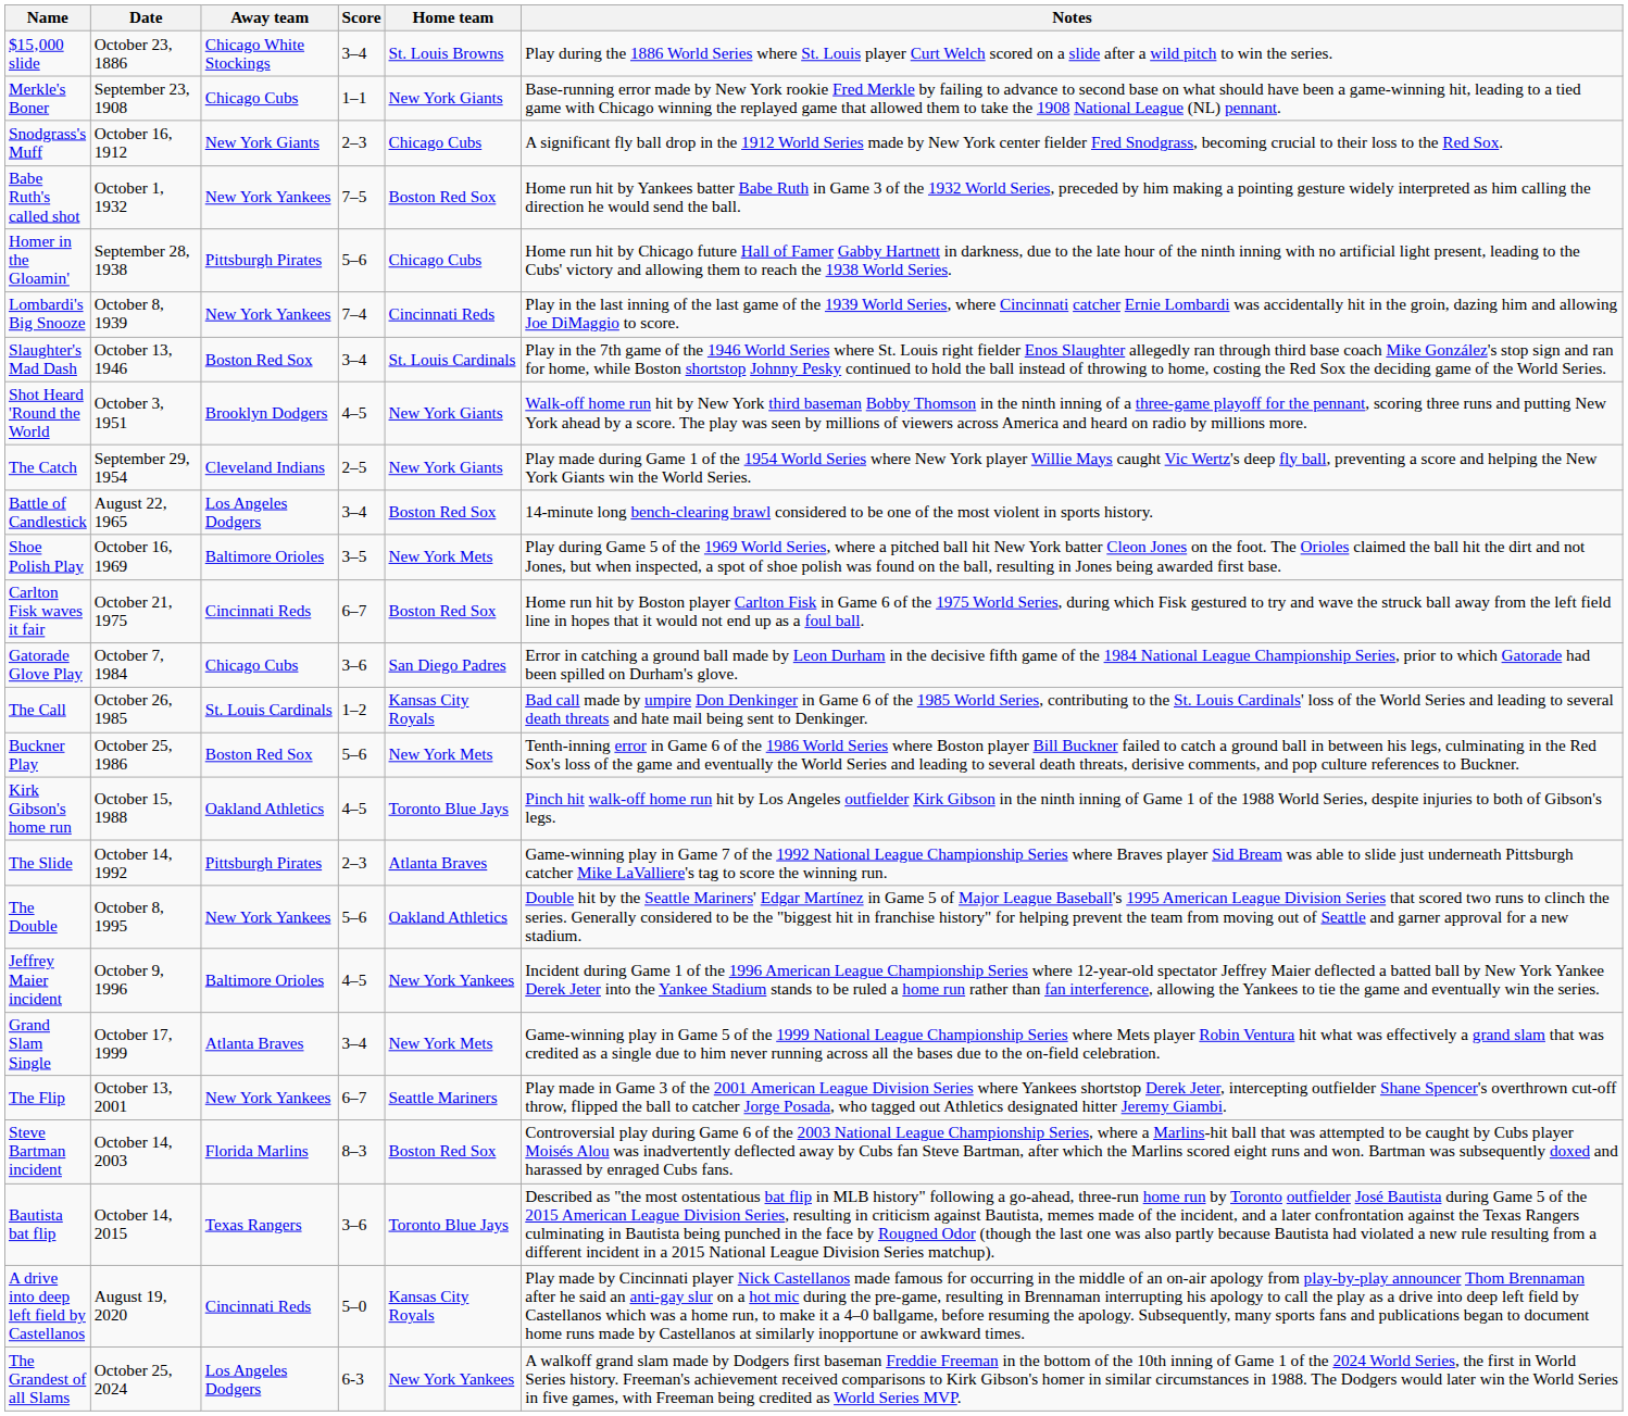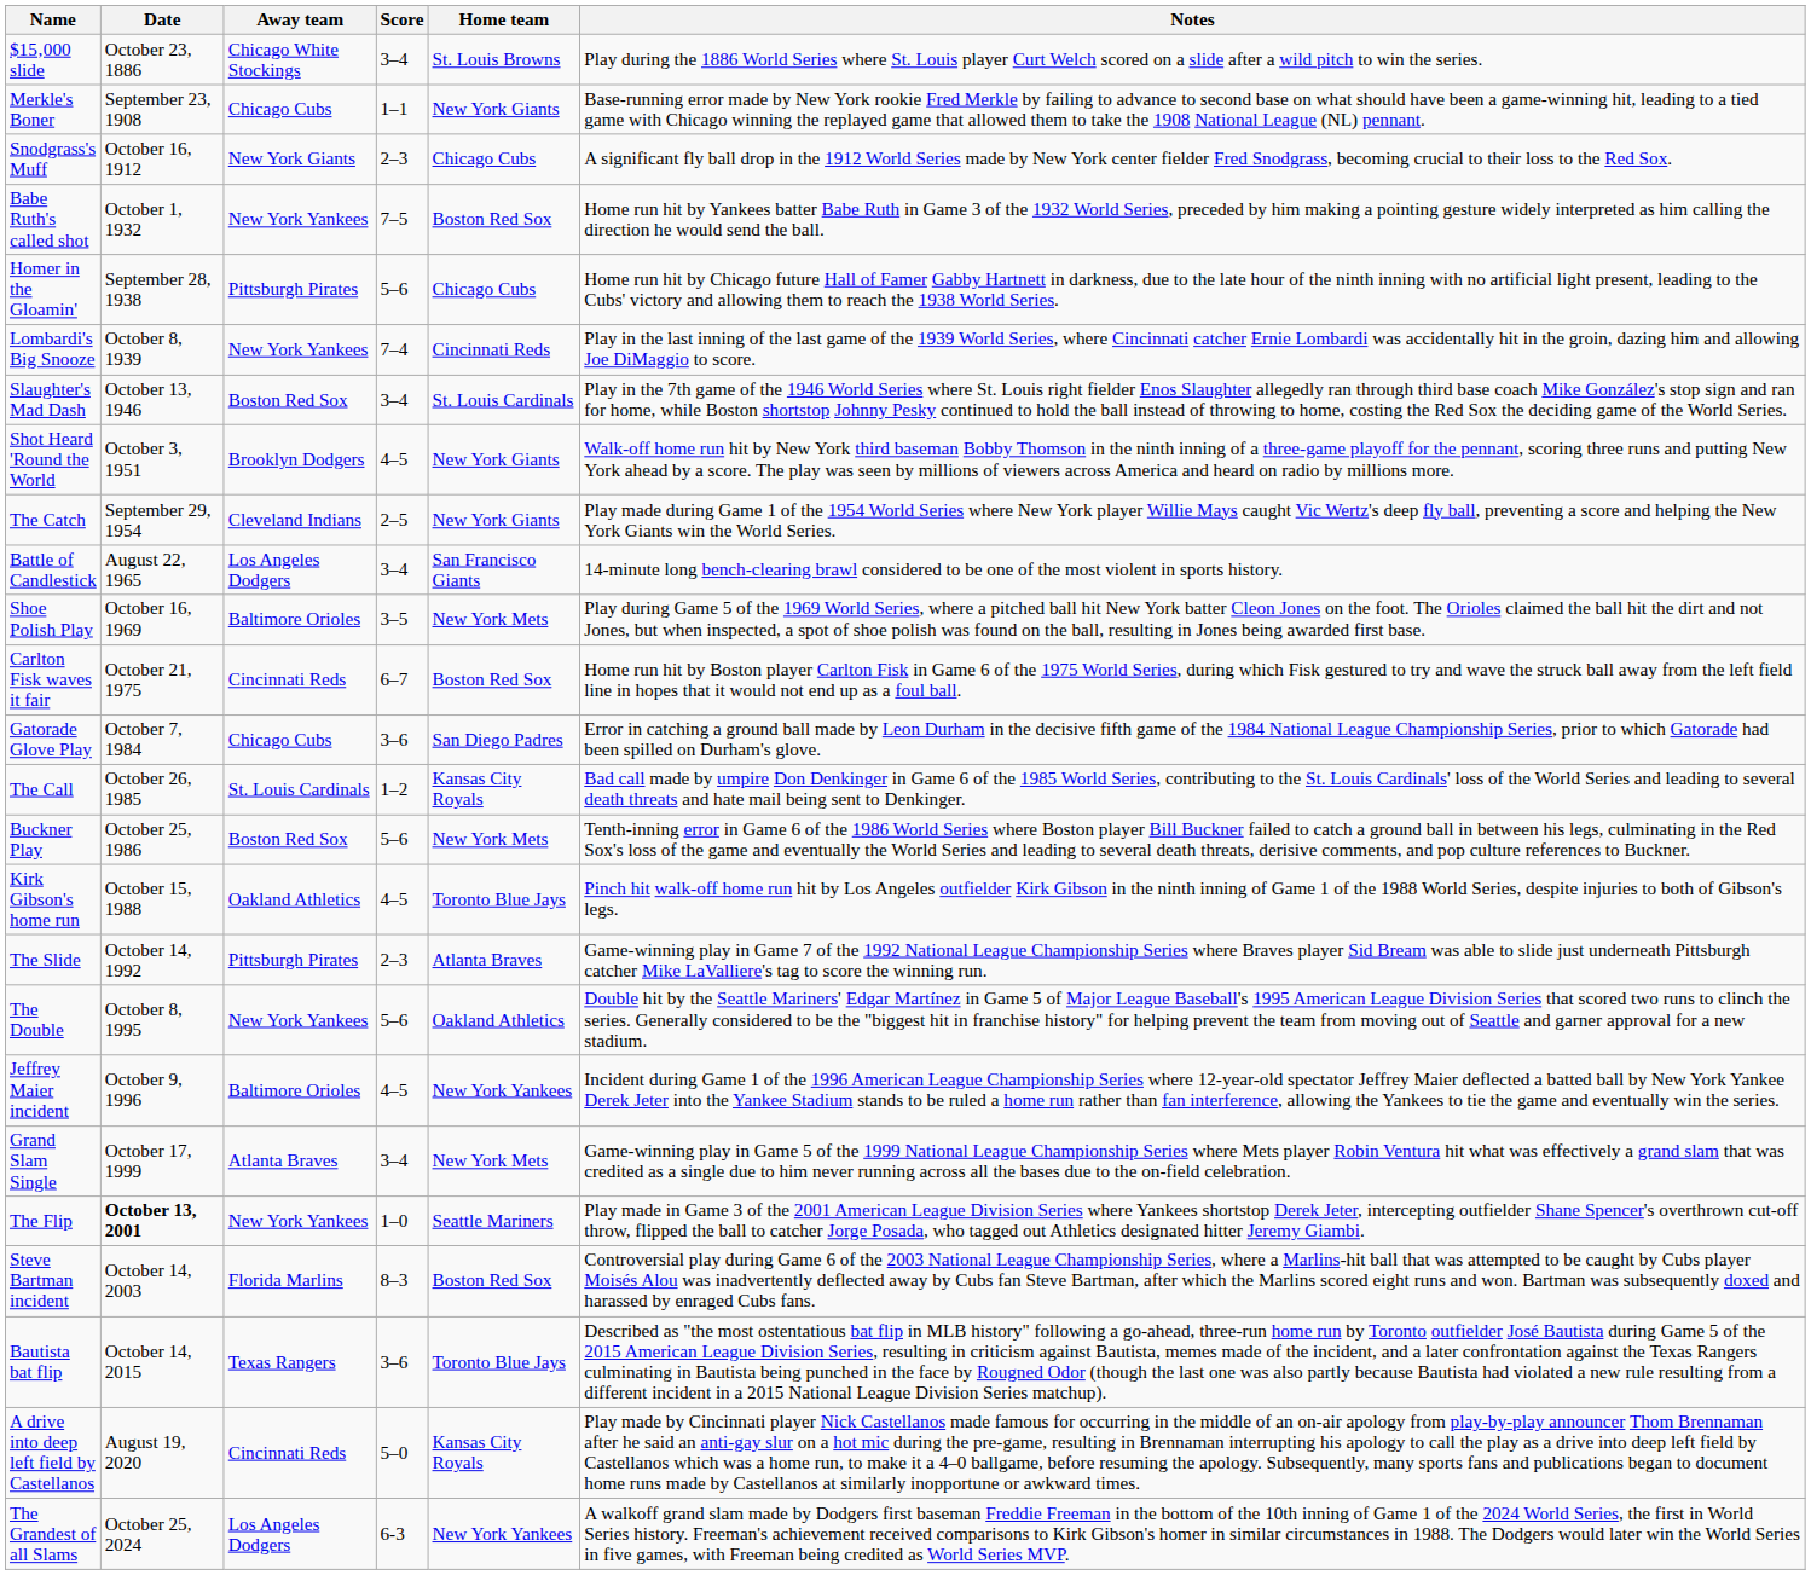 <table class="wikitable plainrowheaders sortable">
 <tr>
 <th class="unsortable" width="1" scope="col">Name</th>
 <th width="100" scope="col">Date</th>
 <th width="125" scope="col">Away team</th>
 <th>Score</th>
 <th width="125" scope="col">Home team</th>
 <th class="unsortable" scope="col">Notes</th>
 </tr>
 <tr>
 <td><a href='#'>$15‚000 slide</a></td>
 <td>October 23, 1886</td>
 <td><a href='#'>Chicago White Stockings</a></td>
 <td>3–4</td>
 <td><a href='#'>St. Louis Browns</a></td>
 <td>Play during the <a href='#'>1886 World Series</a> where <a href='#'>St. Louis</a> player <a href='#'>Curt Welch</a> scored on a <a href='#'>slide</a> after a <a href='#'>wild pitch</a> to win the series.</td>
 </tr>
 <tr>
 <td><a href='#'>Merkle's Boner</a></td>
 <td>September 23, 1908</td>
 <td><a href='#'>Chicago Cubs</a></td>
 <td>1–1</td>
 <td><a href='#'>New York Giants</a></td>
 <td>Base-running error made by New York rookie <a href='#'>Fred Merkle</a> by failing to advance to second base on what should have been a game-winning hit, leading to a tied game with Chicago winning the replayed game that allowed them to take the <a href='#'>1908</a> <a href='#'>National League</a> (NL) <a href='#'>pennant</a>.</td>
 </tr>
 <tr>
 <td><a href='#'>Snodgrass's Muff</a></td>
 <td>October 16, 1912</td>
 <td><a href='#'>New York Giants</a></td>
 <td>2–3</td>
 <td><a href='#'>Chicago Cubs</a></td>
 <td>A significant fly ball drop in the <a href='#'>1912 World Series</a> made by New York center fielder <a href='#'>Fred Snodgrass</a>, becoming crucial to their loss to the <a href='#'>Red Sox</a>.</td>
 </tr>
 <tr>
 <td><a href='#'>Babe Ruth's called shot</a></td>
 <td>October 1, 1932</td>
 <td><a href='#'>New York Yankees</a></td>
 <td>7–5</td>
 <td><a href='#'>Boston Red Sox</a></td>
 <td>Home run hit by Yankees batter <a href='#'>Babe Ruth</a> in Game 3 of the <a href='#'>1932 World Series</a>, preceded by him making a pointing gesture widely interpreted as him calling the direction he would send the ball.</td>
 </tr>
 <tr>
 <td><a href='#'>Homer in the Gloamin'</a></td>
 <td>September 28, 1938</td>
 <td><a href='#'>Pittsburgh Pirates</a></td>
 <td>5–6</td>
 <td><a href='#'>Chicago Cubs</a></td>
 <td>Home run hit by Chicago future <a href='#'>Hall of Famer</a> <a href='#'>Gabby Hartnett</a> in darkness, due to the late hour of the ninth inning with no artificial light present, leading to the Cubs' victory and allowing them to reach the <a href='#'>1938 World Series</a>.</td>
 </tr>
 <tr>
 <td><a href='#'>Lombardi's Big Snooze</a></td>
 <td>October 8, 1939</td>
 <td><a href='#'>New York Yankees</a></td>
 <td>7–4</td>
 <td><a href='#'>Cincinnati Reds</a></td>
 <td>Play in the last inning of the last game of the <a href='#'>1939 World Series</a>, where <a href='#'>Cincinnati</a> <a href='#'>catcher</a> <a href='#'>Ernie Lombardi</a> was accidentally hit in the groin, dazing him and allowing <a href='#'>Joe DiMaggio</a> to score.</td>
 </tr>
 <tr>
 <td><a href='#'>Slaughter's Mad Dash</a></td>
 <td>October 13, 1946</td>
 <td><a href='#'>Boston Red Sox</a></td>
 <td>3–4</td>
 <td><a href='#'>St. Louis Cardinals</a></td>
 <td>Play in the 7th game of the <a href='#'>1946 World Series</a> where St. Louis right fielder <a href='#'>Enos Slaughter</a> allegedly ran through third base coach <a href='#'>Mike González</a>'s stop sign and ran for home, while Boston <a href='#'>shortstop</a> <a href='#'>Johnny Pesky</a> continued to hold the ball instead of throwing to home, costing the Red Sox the deciding game of the World Series.</td>
 </tr>
 <tr>
 <td><a href='#'>Shot Heard 'Round the World</a></td>
 <td>October 3, 1951</td>
 <td><a href='#'>Brooklyn Dodgers</a></td>
 <td>4–5</td>
 <td><a href='#'>New York Giants</a></td>
 <td><a href='#'>Walk-off home run</a> hit by New York <a href='#'>third baseman</a> <a href='#'>Bobby Thomson</a> in the ninth inning of a <a href='#'>three-game playoff for the pennant</a>, scoring three runs and putting New York ahead by a score. The play was seen by millions of viewers across America and heard on radio by millions more.</td>
 </tr>
 <tr>
 <td><a href='#'>The Catch</a></td>
 <td>September 29, 1954</td>
 <td><a href='#'>Cleveland Indians</a></td>
 <td>2–5</td>
 <td><a href='#'>New York Giants</a></td>
 <td>Play made during Game 1 of the <a href='#'>1954 World Series</a> where New York player <a href='#'>Willie Mays</a> caught <a href='#'>Vic Wertz</a>'s deep <a href='#'>fly ball</a>, preventing a score and helping the New York Giants win the World Series.</td>
 </tr>
 <tr>
 <td><a href='#'>Battle of Candlestick</a></td>
 <td>August 22, 1965</td>
 <td><a href='#'>Los Angeles Dodgers</a></td>
 <td>3–4</td>
-<td><a href='#'>Boston Red Sox</a></td>
+<td><a href='#'>San Francisco Giants</a></td>
 <td>14-minute long <a href='#'>bench-clearing brawl</a> considered to be one of the most violent in sports history.</td>
 </tr>
 <tr>
 <td><a href='#'>Shoe Polish Play</a></td>
 <td>October 16, 1969</td>
 <td><a href='#'>Baltimore Orioles</a></td>
 <td>3–5</td>
 <td><a href='#'>New York Mets</a></td>
 <td>Play during Game 5 of the <a href='#'>1969 World Series</a>, where a pitched ball hit New York batter <a href='#'>Cleon Jones</a> on the foot. The <a href='#'>Orioles</a> claimed the ball hit the dirt and not Jones, but when inspected, a spot of shoe polish was found on the ball, resulting in Jones being awarded first base.</td>
 </tr>
 <tr>
 <td><a href='#'>Carlton Fisk waves it fair</a></td>
 <td>October 21, 1975</td>
 <td><a href='#'>Cincinnati Reds</a></td>
 <td>6–7</td>
 <td><a href='#'>Boston Red Sox</a></td>
 <td>Home run hit by Boston player <a href='#'>Carlton Fisk</a> in Game 6 of the <a href='#'>1975 World Series</a>, during which Fisk gestured to try and wave the struck ball away from the left field line in hopes that it would not end up as a <a href='#'>foul ball</a>.</td>
 </tr>
 <tr>
 <td><a href='#'>Gatorade Glove Play</a></td>
 <td>October 7, 1984</td>
 <td><a href='#'>Chicago Cubs</a></td>
 <td>3–6</td>
 <td><a href='#'>San Diego Padres</a></td>
 <td>Error in catching a ground ball made by <a href='#'>Leon Durham</a> in the decisive fifth game of the <a href='#'>1984 National League Championship Series</a>, prior to which <a href='#'>Gatorade</a> had been spilled on Durham's glove.</td>
 </tr>
 <tr>
 <td><a href='#'>The Call</a></td>
 <td>October 26, 1985</td>
 <td><a href='#'>St. Louis Cardinals</a></td>
 <td>1–2</td>
 <td><a href='#'>Kansas City Royals</a></td>
 <td><a href='#'>Bad call</a> made by <a href='#'>umpire</a> <a href='#'>Don Denkinger</a> in Game 6 of the <a href='#'>1985 World Series</a>, contributing to the <a href='#'>St. Louis Cardinals</a>' loss of the World Series and leading to several <a href='#'>death threats</a> and hate mail being sent to Denkinger.</td>
 </tr>
 <tr>
 <td><a href='#'>Buckner Play</a></td>
 <td>October 25, 1986</td>
 <td><a href='#'>Boston Red Sox</a></td>
 <td>5–6</td>
 <td><a href='#'>New York Mets</a></td>
 <td>Tenth-inning <a href='#'>error</a> in Game 6 of the <a href='#'>1986 World Series</a> where Boston player <a href='#'>Bill Buckner</a> failed to catch a ground ball in between his legs, culminating in the Red Sox's loss of the game and eventually the World Series and leading to several death threats, derisive comments, and pop culture references to Buckner.</td>
 </tr>
 <tr>
 <td><a href='#'>Kirk Gibson's home run</a></td>
 <td>October 15, 1988</td>
 <td><a href='#'>Oakland Athletics</a></td>
 <td>4–5</td>
 <td><a href='#'>Toronto Blue Jays</a></td>
 <td><a href='#'>Pinch hit</a> <a href='#'>walk-off home run</a> hit by Los Angeles <a href='#'>outfielder</a> <a href='#'>Kirk Gibson</a> in the ninth inning of Game 1 of the 1988 World Series, despite injuries to both of Gibson's legs.</td>
 </tr>
 <tr>
 <td><a href='#'>The Slide</a></td>
 <td>October 14, 1992</td>
 <td><a href='#'>Pittsburgh Pirates</a></td>
 <td>2–3</td>
 <td><a href='#'>Atlanta Braves</a></td>
 <td>Game-winning play in Game 7 of the <a href='#'>1992 National League Championship Series</a> where Braves player <a href='#'>Sid Bream</a> was able to slide just underneath Pittsburgh catcher <a href='#'>Mike LaValliere</a>'s tag to score the winning run.</td>
 </tr>
 <tr>
 <td><a href='#'>The Double</a></td>
 <td>October 8, 1995</td>
 <td><a href='#'>New York Yankees</a></td>
 <td>5–6</td>
 <td><a href='#'>Oakland Athletics</a></td>
 <td><a href='#'>Double</a> hit by the <a href='#'>Seattle Mariners</a>' <a href='#'>Edgar Martínez</a> in Game 5 of <a href='#'>Major League Baseball</a>'s <a href='#'>1995 American League Division Series</a> that scored two runs to clinch the series. Generally considered to be the "biggest hit in franchise history" for helping prevent the team from moving out of <a href='#'>Seattle</a> and garner approval for a new stadium.</td>
 </tr>
 <tr>
 <td><a href='#'>Jeffrey Maier incident</a></td>
 <td>October 9, 1996</td>
 <td><a href='#'>Baltimore Orioles</a></td>
 <td>4–5</td>
 <td><a href='#'>New York Yankees</a></td>
 <td>Incident during Game 1 of the <a href='#'>1996 American League Championship Series</a> where 12-year-old spectator Jeffrey Maier deflected a batted ball by New York Yankee <a href='#'>Derek Jeter</a> into the <a href='#'>Yankee Stadium</a> stands to be ruled a <a href='#'>home run</a> rather than <a href='#'>fan interference</a>, allowing the Yankees to tie the game and eventually win the series.</td>
 </tr>
 <tr>
 <td><a href='#'>Grand Slam Single</a></td>
 <td>October 17, 1999</td>
 <td><a href='#'>Atlanta Braves</a></td>
 <td>3–4</td>
 <td><a href='#'>New York Mets</a></td>
 <td>Game-winning play in Game 5 of the <a href='#'>1999 National League Championship Series</a> where Mets player <a href='#'>Robin Ventura</a> hit what was effectively a <a href='#'>grand slam</a> that was credited as a single due to him never running across all the bases due to the on-field celebration.</td>
 </tr>
 <tr>
 <td><a href='#'>The Flip</a></td>
-<td>October 13, 2001</td>
+<td><strong>October 13, 2001</strong></td>
 <td><a href='#'>New York Yankees</a></td>
-<td>6–7</td>
+<td>1–0</td>
 <td><a href='#'>Seattle Mariners</a></td>
 <td>Play made in Game 3 of the <a href='#'>2001 American League Division Series</a> where Yankees shortstop <a href='#'>Derek Jeter</a>, intercepting outfielder <a href='#'>Shane Spencer</a>'s overthrown cut-off throw, flipped the ball to catcher <a href='#'>Jorge Posada</a>, who tagged out Athletics designated hitter <a href='#'>Jeremy Giambi</a>.</td>
 </tr>
 <tr>
 <td><a href='#'>Steve Bartman incident</a></td>
 <td>October 14, 2003</td>
 <td><a href='#'>Florida Marlins</a></td>
 <td>8–3</td>
 <td><a href='#'>Boston Red Sox</a></td>
 <td>Controversial play during Game 6 of the <a href='#'>2003 National League Championship Series</a>, where a <a href='#'>Marlins</a>-hit ball that was attempted to be caught by Cubs player <a href='#'>Moisés Alou</a> was inadvertently deflected away by Cubs fan Steve Bartman, after which the Marlins scored eight runs and won. Bartman was subsequently <a href='#'>doxed</a> and harassed by enraged Cubs fans.</td>
 </tr>
 <tr>
 <td><a href='#'>Bautista bat flip</a></td>
 <td>October 14, 2015</td>
 <td><a href='#'>Texas Rangers</a></td>
 <td>3–6</td>
 <td><a href='#'>Toronto Blue Jays</a></td>
 <td>Described as "the most ostentatious <a href='#'>bat flip</a> in MLB history" following a go-ahead, three-run <a href='#'>home run</a> by <a href='#'>Toronto</a> <a href='#'>outfielder</a> <a href='#'>José Bautista</a> during Game 5 of the <a href='#'>2015 American League Division Series</a>, resulting in criticism against Bautista, memes made of the incident, and a later confrontation against the Texas Rangers culminating in Bautista being punched in the face by <a href='#'>Rougned Odor</a> (though the last one was also partly because Bautista had violated a new rule resulting from a different incident in a 2015 National League Division Series matchup).</td>
 </tr>
 <tr>
 <td><a href='#'>A drive into deep left field by Castellanos</a></td>
 <td>August 19, 2020</td>
 <td><a href='#'>Cincinnati Reds</a></td>
 <td>5–0</td>
 <td><a href='#'>Kansas City Royals</a></td>
 <td>Play made by Cincinnati player <a href='#'>Nick Castellanos</a> made famous for occurring in the middle of an on-air apology from <a href='#'>play-by-play announcer</a> <a href='#'>Thom Brennaman</a> after he said an <a href='#'>anti-gay slur</a> on a <a href='#'>hot mic</a> during the pre-game, resulting in Brennaman interrupting his apology to call the play as a drive into deep left field by Castellanos which was a home run, to make it a 4–0 ballgame, before resuming the apology. Subsequently, many sports fans and publications began to document home runs made by Castellanos at similarly inopportune or awkward times.</td>
 </tr>
 <tr>
 <td><a href='#'>The Grandest of all Slams</a></td>
 <td>October 25, 2024</td>
 <td><a href='#'>Los Angeles Dodgers</a></td>
 <td>6-3</td>
 <td><a href='#'>New York Yankees</a></td>
 <td>A walkoff grand slam made by Dodgers first baseman <a href='#'>Freddie Freeman</a> in the bottom of the 10th inning of Game 1 of the <a href='#'>2024 World Series</a>, the first in World Series history. Freeman's achievement received comparisons to Kirk Gibson's homer in similar circumstances in 1988. The Dodgers would later win the World Series in five games, with Freeman being credited as <a href='#'>World Series MVP</a>.</td>
 </tr>
 </table>
